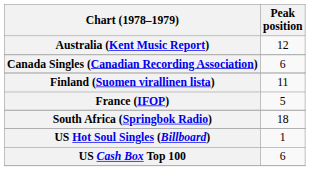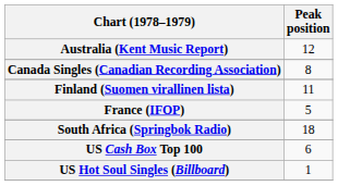 <table class="wikitable sortable plainrowheaders">
 <tr>
 <th scope="col">Chart (1978–1979)</th>
 <th scope="col">Peak<br>position</th>
 </tr>
 <tr>
 <th scope="row">Australia (<a href='#'>Kent Music Report</a>)</th>
 <td style="text-align:center;">12</td>
 </tr>
 <tr>
 </tr>
 <tr>
 <th scope="row">Canada Singles (<a href='#'>Canadian Recording Association</a>)</th>
-<td style="text-align:center;">6</td>
+<td style="text-align:center;">8</td>
 </tr>
 <tr>
 </tr>
 <tr>
 </tr>
 <tr>
 <th scope="row">Finland (<a href='#'>Suomen virallinen lista</a>)</th>
 <td style="text-align:center;">11</td>
 </tr>
 <tr>
 <th scope="row">France (<a href='#'>IFOP</a>)</th>
 <td style="text-align:center;">5</td>
 </tr>
 <tr>
 </tr>
 <tr>
 </tr>
 <tr>
 </tr>
 <tr>
 </tr>
 <tr>
 </tr>
 <tr>
 <th scope="row">South Africa (<a href='#'>Springbok Radio</a>)</th>
 <td style="text-align:center;">18</td>
 </tr>
 <tr>
 </tr>
 <tr>
 </tr>
 <tr>
 </tr>
 <tr>
 </tr>
 <tr>
+<th scope="row">US <a href='#'><em>Cash Box</em></a> Top 100</th>
+<td style="text-align:center;">6</td>
+</tr>
+<tr>
 <th scope="row">US <a href='#'>Hot Soul Singles</a> (<em><a href='#'>Billboard</a></em>)</th>
 <td align="center">1</td>
 </tr>
 <tr>
-<th scope="row">US <a href='#'><em>Cash Box</em></a> Top 100</th>
-<td style="text-align:center;">6</td>
-</tr>
-<tr>
 </tr>
 </table>
